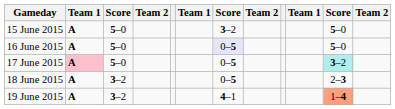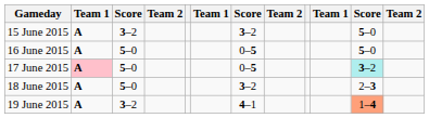 <table class="wikitable">
 <tr>
 <th>Gameday</th>
 <th>Team 1</th>
 <th>Score</th>
 <th>Team 2</th>
 <th></th>
 <th>Team 1</th>
 <th>Score</th>
 <th>Team 2</th>
 <th></th>
 <th>Team 1</th>
 <th>Score</th>
 <th>Team 2</th>
 </tr>
 <tr>
 <td>15 June 2015</td>
 <td><strong> A</strong></td>
-<td align="center"><strong>5</strong>–0</td>
+<td align="center"><strong>3</strong>–2</td>
 <td></td>
 <td></td>
 <td><strong></strong></td>
 <td align="center"><strong>3</strong>–2</td>
 <td></td>
 <td></td>
 <td><strong></strong></td>
 <td align="center"><strong>5</strong>–0</td>
 <td></td>
 </tr>
 <tr>
 <td>16 June 2015</td>
 <td><strong> A</strong></td>
 <td align="center"><strong>5</strong>–0</td>
 <td></td>
 <td></td>
 <td></td>
-<td align="center" style="background: lavender;">0–<strong>5</strong></td>
+<td align="center">0–<strong>5</strong></td>
 <td><strong></strong></td>
 <td></td>
 <td><strong></strong></td>
 <td align="center"><strong>5</strong>–0</td>
 <td></td>
 </tr>
 <tr>
 <td>17 June 2015</td>
 <td style="background: pink;"><strong> A</strong></td>
 <td align="center"><strong>5</strong>–0</td>
 <td></td>
 <td></td>
 <td></td>
 <td align="center">0–<strong>5</strong></td>
 <td><strong></strong></td>
 <td></td>
 <td><strong></strong></td>
 <td align="center" style="background: paleturquoise;"><strong>3</strong>–2</td>
 <td></td>
 </tr>
 <tr>
 <td>18 June 2015</td>
 <td><strong> A</strong></td>
-<td align="center"><strong>3</strong>–2</td>
+<td align="center"><strong>5</strong>–0</td>
 <td></td>
 <td></td>
 <td><strong></strong></td>
-<td align="center">0–<strong>5</strong></td>
+<td align="center"><strong>3</strong>–2</td>
 <td></td>
 <td></td>
 <td></td>
 <td align="center">2–<strong>3</strong></td>
 <td><strong></strong></td>
 </tr>
 <tr>
 <td>19 June 2015</td>
 <td><strong> A</strong></td>
 <td align="center"><strong>3</strong>–2</td>
 <td></td>
 <td></td>
 <td><strong></strong></td>
 <td align="center"><strong>4</strong>–1</td>
 <td></td>
 <td></td>
 <td></td>
 <td align="center" style="background: lightsalmon;">1–<strong>4</strong></td>
 <td><strong></strong></td>
 </tr>
 </table>
